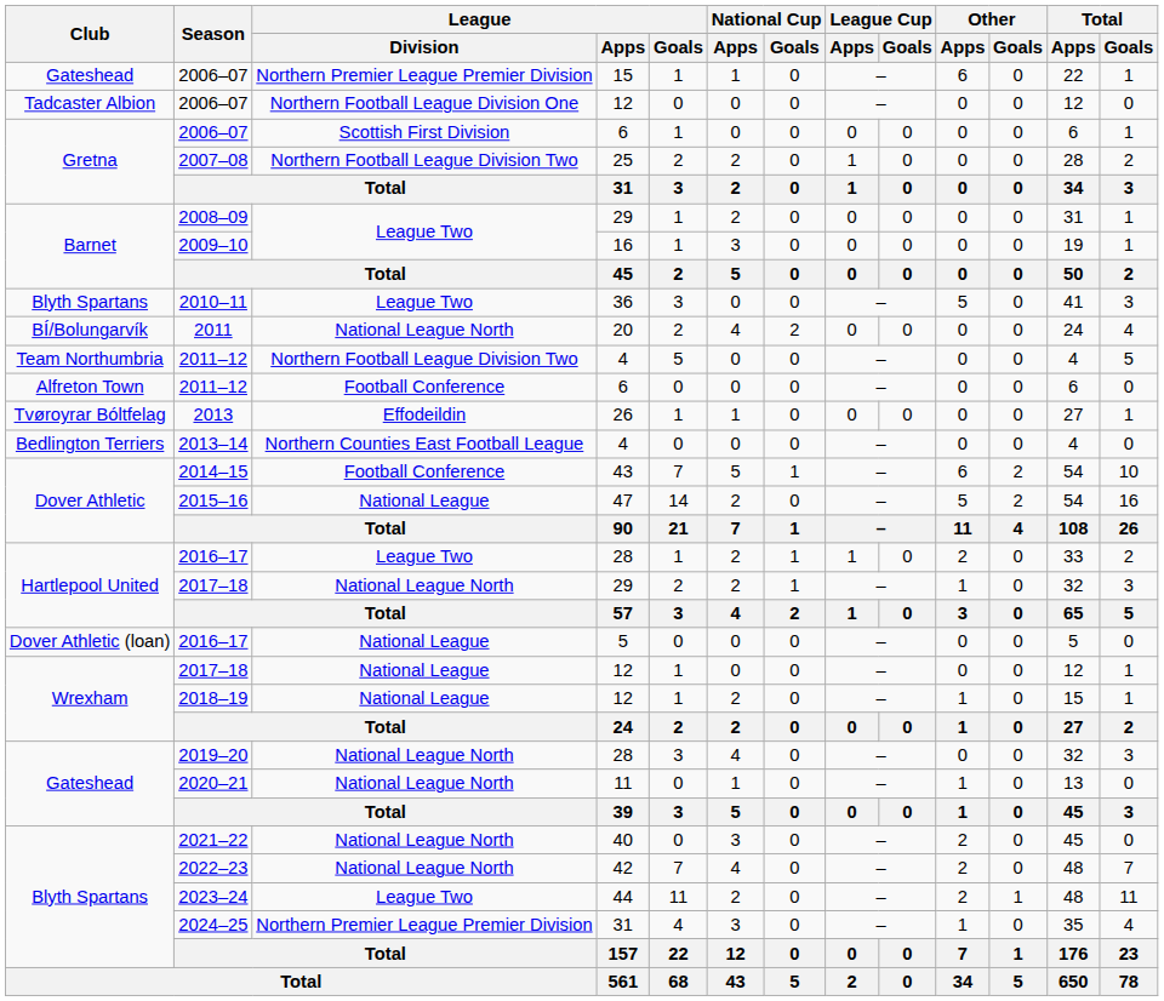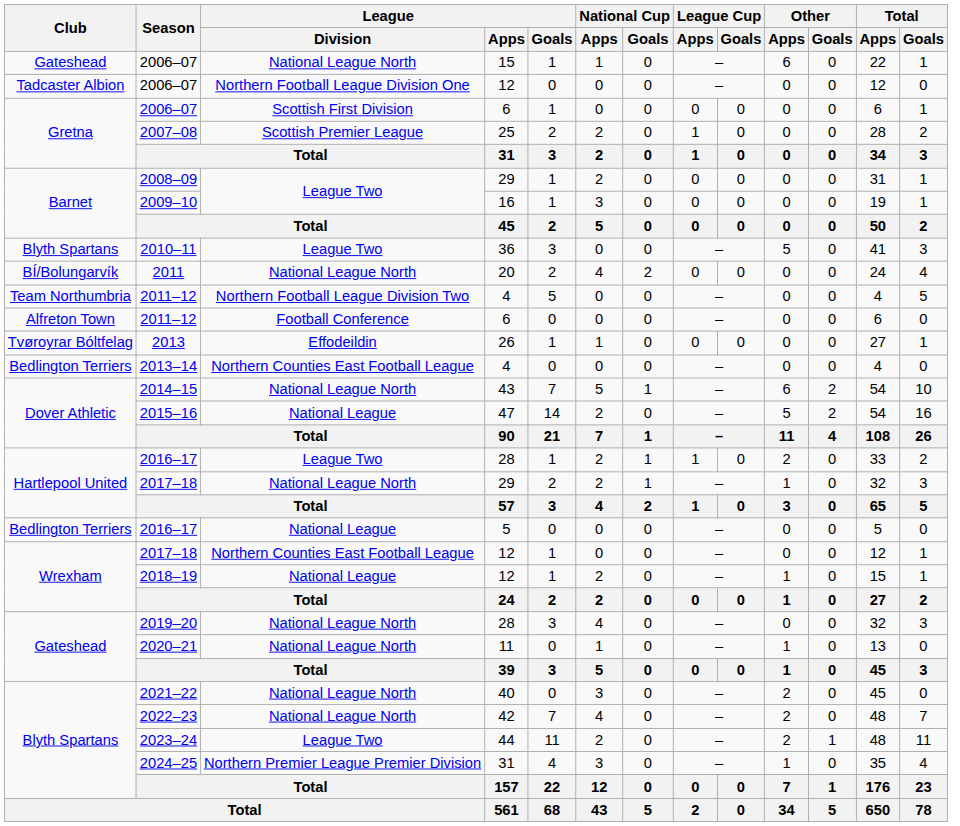 <table class=wikitable style="text-align:center">
 <tr>
 <th rowspan=2>Club</th>
 <th rowspan=2>Season</th>
 <th colspan=3>League</th>
 <th colspan=2>National Cup</th>
 <th colspan=2>League Cup</th>
 <th colspan=2>Other</th>
 <th colspan=2>Total</th>
 </tr>
 <tr>
 <th>Division</th>
 <th>Apps</th>
 <th>Goals</th>
 <th>Apps</th>
 <th>Goals</th>
 <th>Apps</th>
 <th>Goals</th>
 <th>Apps</th>
 <th>Goals</th>
 <th>Apps</th>
 <th>Goals</th>
 </tr>
 <tr>
 <td><a href='#'>Gateshead</a></td>
 <td>2006–07</td>
-<td><a href='#'>Northern Premier League Premier Division</a></td>
+<td><a href='#'>National League North</a></td>
 <td>15</td>
 <td>1</td>
 <td>1</td>
 <td>0</td>
 <td colspan=2>–</td>
 <td>6</td>
 <td>0</td>
 <td>22</td>
 <td>1</td>
 </tr>
 <tr>
 <td><a href='#'>Tadcaster Albion</a></td>
 <td>2006–07</td>
 <td><a href='#'>Northern Football League Division One</a></td>
 <td>12</td>
 <td>0</td>
 <td>0</td>
 <td>0</td>
 <td colspan=2>–</td>
 <td>0</td>
 <td>0</td>
 <td>12</td>
 <td>0</td>
 </tr>
 <tr>
 <td rowspan=3><a href='#'>Gretna</a></td>
 <td><a href='#'>2006–07</a></td>
 <td><a href='#'>Scottish First Division</a></td>
 <td>6</td>
 <td>1</td>
 <td>0</td>
 <td>0</td>
 <td>0</td>
 <td>0</td>
 <td>0</td>
 <td>0</td>
 <td>6</td>
 <td>1</td>
 </tr>
 <tr>
 <td><a href='#'>2007–08</a></td>
-<td><a href='#'>Northern Football League Division Two</a></td>
+<td><a href='#'>Scottish Premier League</a></td>
 <td>25</td>
 <td>2</td>
 <td>2</td>
 <td>0</td>
 <td>1</td>
 <td>0</td>
 <td>0</td>
 <td>0</td>
 <td>28</td>
 <td>2</td>
 </tr>
 <tr>
 <th colspan=2>Total</th>
 <th>31</th>
 <th>3</th>
 <th>2</th>
 <th>0</th>
 <th>1</th>
 <th>0</th>
 <th>0</th>
 <th>0</th>
 <th>34</th>
 <th>3</th>
 </tr>
 <tr>
 <td rowspan=3><a href='#'>Barnet</a></td>
 <td><a href='#'>2008–09</a></td>
 <td rowspan=2><a href='#'>League Two</a></td>
 <td>29</td>
 <td>1</td>
 <td>2</td>
 <td>0</td>
 <td>0</td>
 <td>0</td>
 <td>0</td>
 <td>0</td>
 <td>31</td>
 <td>1</td>
 </tr>
 <tr>
 <td><a href='#'>2009–10</a></td>
 <td>16</td>
 <td>1</td>
 <td>3</td>
 <td>0</td>
 <td>0</td>
 <td>0</td>
 <td>0</td>
 <td>0</td>
 <td>19</td>
 <td>1</td>
 </tr>
 <tr>
 <th colspan=2>Total</th>
 <th>45</th>
 <th>2</th>
 <th>5</th>
 <th>0</th>
 <th>0</th>
 <th>0</th>
 <th>0</th>
 <th>0</th>
 <th>50</th>
 <th>2</th>
 </tr>
 <tr>
 <td><a href='#'>Blyth Spartans</a></td>
 <td><a href='#'>2010–11</a></td>
 <td><a href='#'>League Two</a></td>
 <td>36</td>
 <td>3</td>
 <td>0</td>
 <td>0</td>
 <td colspan=2>–</td>
 <td>5</td>
 <td>0</td>
 <td>41</td>
 <td>3</td>
 </tr>
 <tr>
 <td><a href='#'>BÍ/Bolungarvík</a></td>
 <td><a href='#'>2011</a></td>
 <td><a href='#'>National League North</a></td>
 <td>20</td>
 <td>2</td>
 <td>4</td>
 <td>2</td>
 <td>0</td>
 <td>0</td>
 <td>0</td>
 <td>0</td>
 <td>24</td>
 <td>4</td>
 </tr>
 <tr>
 <td><a href='#'>Team Northumbria</a></td>
 <td><a href='#'>2011–12</a></td>
 <td><a href='#'>Northern Football League Division Two</a></td>
 <td>4</td>
 <td>5</td>
 <td>0</td>
 <td>0</td>
 <td colspan=2>–</td>
 <td>0</td>
 <td>0</td>
 <td>4</td>
 <td>5</td>
 </tr>
 <tr>
 <td><a href='#'>Alfreton Town</a></td>
 <td><a href='#'>2011–12</a></td>
 <td><a href='#'>Football Conference</a></td>
 <td>6</td>
 <td>0</td>
 <td>0</td>
 <td>0</td>
 <td colspan=2>–</td>
 <td>0</td>
 <td>0</td>
 <td>6</td>
 <td>0</td>
 </tr>
 <tr>
 <td><a href='#'>Tvøroyrar Bóltfelag</a></td>
 <td><a href='#'>2013</a></td>
 <td><a href='#'>Effodeildin</a></td>
 <td>26</td>
 <td>1</td>
 <td>1</td>
 <td>0</td>
 <td>0</td>
 <td>0</td>
 <td>0</td>
 <td>0</td>
 <td>27</td>
 <td>1</td>
 </tr>
 <tr>
 <td><a href='#'>Bedlington Terriers</a></td>
 <td><a href='#'>2013–14</a></td>
 <td><a href='#'>Northern Counties East Football League</a></td>
 <td>4</td>
 <td>0</td>
 <td>0</td>
 <td>0</td>
 <td colspan=2>–</td>
 <td>0</td>
 <td>0</td>
 <td>4</td>
 <td>0</td>
 </tr>
 <tr>
 <td rowspan=3><a href='#'>Dover Athletic</a></td>
 <td><a href='#'>2014–15</a></td>
-<td><a href='#'>Football Conference</a></td>
+<td><a href='#'>National League North</a></td>
 <td>43</td>
 <td>7</td>
 <td>5</td>
 <td>1</td>
 <td colspan=2>–</td>
 <td>6</td>
 <td>2</td>
 <td>54</td>
 <td>10</td>
 </tr>
 <tr>
 <td><a href='#'>2015–16</a></td>
 <td><a href='#'>National League</a></td>
 <td>47</td>
 <td>14</td>
 <td>2</td>
 <td>0</td>
 <td colspan=2>–</td>
 <td>5</td>
 <td>2</td>
 <td>54</td>
 <td>16</td>
 </tr>
 <tr>
 <th colspan=2>Total</th>
 <th>90</th>
 <th>21</th>
 <th>7</th>
 <th>1</th>
 <th colspan=2>–</th>
 <th>11</th>
 <th>4</th>
 <th>108</th>
 <th>26</th>
 </tr>
 <tr>
 <td rowspan=3><a href='#'>Hartlepool United</a></td>
 <td><a href='#'>2016–17</a></td>
 <td><a href='#'>League Two</a></td>
 <td>28</td>
 <td>1</td>
 <td>2</td>
 <td>1</td>
 <td>1</td>
 <td>0</td>
 <td>2</td>
 <td>0</td>
 <td>33</td>
 <td>2</td>
 </tr>
 <tr>
 <td><a href='#'>2017–18</a></td>
 <td><a href='#'>National League North</a></td>
 <td>29</td>
 <td>2</td>
 <td>2</td>
 <td>1</td>
 <td colspan=2>–</td>
 <td>1</td>
 <td>0</td>
 <td>32</td>
 <td>3</td>
 </tr>
 <tr>
 <th colspan=2>Total</th>
 <th>57</th>
 <th>3</th>
 <th>4</th>
 <th>2</th>
 <th>1</th>
 <th>0</th>
 <th>3</th>
 <th>0</th>
 <th>65</th>
 <th>5</th>
 </tr>
 <tr>
-<td><a href='#'>Dover Athletic</a> (loan)</td>
+<td><a href='#'>Bedlington Terriers</a></td>
 <td><a href='#'>2016–17</a></td>
 <td><a href='#'>National League</a></td>
 <td>5</td>
 <td>0</td>
 <td>0</td>
 <td>0</td>
 <td colspan=2>–</td>
 <td>0</td>
 <td>0</td>
 <td>5</td>
 <td>0</td>
 </tr>
 <tr>
 <td rowspan=3><a href='#'>Wrexham</a></td>
 <td><a href='#'>2017–18</a></td>
-<td><a href='#'>National League</a></td>
+<td><a href='#'>Northern Counties East Football League</a></td>
 <td>12</td>
 <td>1</td>
 <td>0</td>
 <td>0</td>
 <td colspan=2>–</td>
 <td>0</td>
 <td>0</td>
 <td>12</td>
 <td>1</td>
 </tr>
 <tr>
 <td><a href='#'>2018–19</a></td>
 <td><a href='#'>National League</a></td>
 <td>12</td>
 <td>1</td>
 <td>2</td>
 <td>0</td>
 <td colspan=2>–</td>
 <td>1</td>
 <td>0</td>
 <td>15</td>
 <td>1</td>
 </tr>
 <tr>
 <th colspan=2>Total</th>
 <th>24</th>
 <th>2</th>
 <th>2</th>
 <th>0</th>
 <th>0</th>
 <th>0</th>
 <th>1</th>
 <th>0</th>
 <th>27</th>
 <th>2</th>
 </tr>
 <tr>
 <td rowspan=3><a href='#'>Gateshead</a></td>
 <td><a href='#'>2019–20</a></td>
 <td><a href='#'>National League North</a></td>
 <td>28</td>
 <td>3</td>
 <td>4</td>
 <td>0</td>
 <td colspan=2>–</td>
 <td>0</td>
 <td>0</td>
 <td>32</td>
 <td>3</td>
 </tr>
 <tr>
 <td><a href='#'>2020–21</a></td>
 <td><a href='#'>National League North</a></td>
 <td>11</td>
 <td>0</td>
 <td>1</td>
 <td>0</td>
 <td colspan=2>–</td>
 <td>1</td>
 <td>0</td>
 <td>13</td>
 <td>0</td>
 </tr>
 <tr>
 <th colspan=2>Total</th>
 <th>39</th>
 <th>3</th>
 <th>5</th>
 <th>0</th>
 <th>0</th>
 <th>0</th>
 <th>1</th>
 <th>0</th>
 <th>45</th>
 <th>3</th>
 </tr>
 <tr>
 <td rowspan=5><a href='#'>Blyth Spartans</a></td>
 <td><a href='#'>2021–22</a></td>
 <td><a href='#'>National League North</a></td>
 <td>40</td>
 <td>0</td>
 <td>3</td>
 <td>0</td>
 <td colspan=2>–</td>
 <td>2</td>
 <td>0</td>
 <td>45</td>
 <td>0</td>
 </tr>
 <tr>
 <td><a href='#'>2022–23</a></td>
 <td><a href='#'>National League North</a></td>
 <td>42</td>
 <td>7</td>
 <td>4</td>
 <td>0</td>
 <td colspan=2>–</td>
 <td>2</td>
 <td>0</td>
 <td>48</td>
 <td>7</td>
 </tr>
 <tr>
 <td><a href='#'>2023–24</a></td>
 <td><a href='#'>League Two</a></td>
 <td>44</td>
 <td>11</td>
 <td>2</td>
 <td>0</td>
 <td colspan=2>–</td>
 <td>2</td>
 <td>1</td>
 <td>48</td>
 <td>11</td>
 </tr>
 <tr>
 <td><a href='#'>2024–25</a></td>
 <td><a href='#'>Northern Premier League Premier Division</a></td>
 <td>31</td>
 <td>4</td>
 <td>3</td>
 <td>0</td>
 <td colspan=2>–</td>
 <td>1</td>
 <td>0</td>
 <td>35</td>
 <td>4</td>
 </tr>
 <tr>
 <th colspan=2>Total</th>
 <th>157</th>
 <th>22</th>
 <th>12</th>
 <th>0</th>
 <th>0</th>
 <th>0</th>
 <th>7</th>
 <th>1</th>
 <th>176</th>
 <th>23</th>
 </tr>
 <tr>
 <th colspan=3>Total</th>
 <th>561</th>
 <th>68</th>
 <th>43</th>
 <th>5</th>
 <th>2</th>
 <th>0</th>
 <th>34</th>
 <th>5</th>
 <th>650</th>
 <th>78</th>
 </tr>
 </table>
